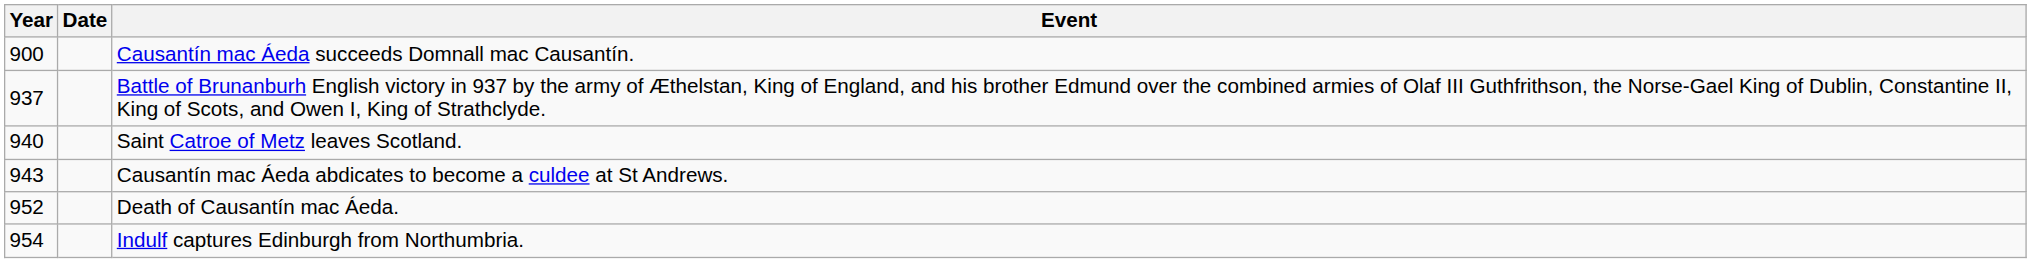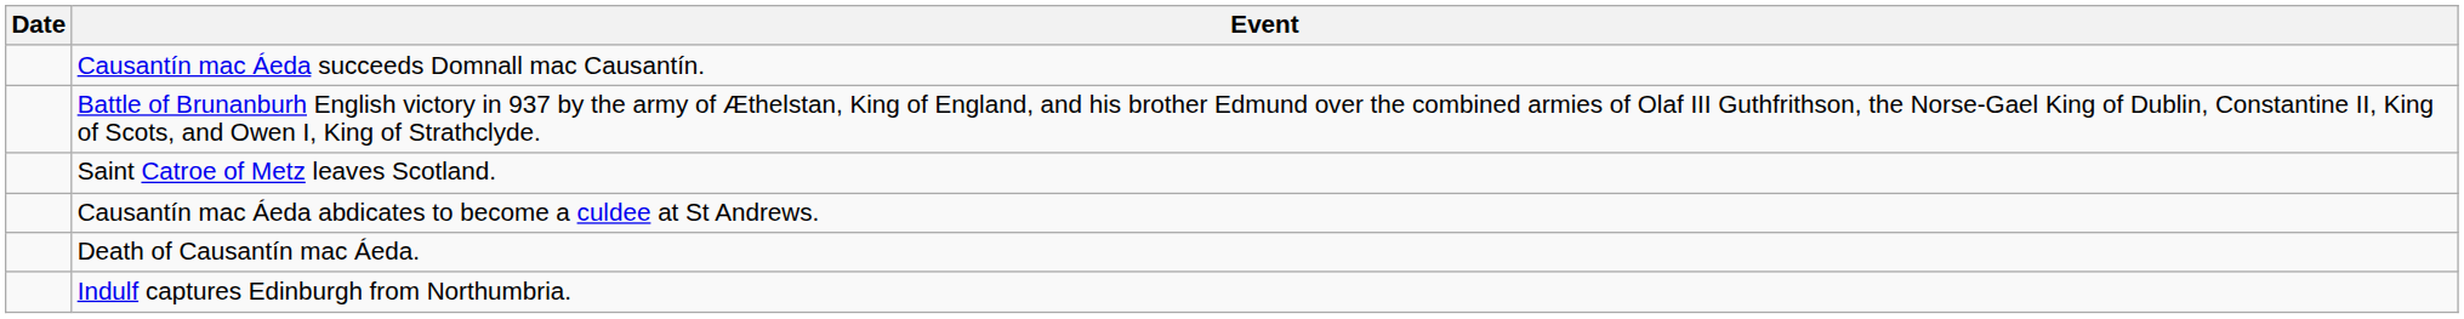 <table class="wikitable">
 <tr>
-<th style="width:6en">Year</th>
 <th style="width:15en">Date</th>
 <th>Event</th>
 </tr>
 <tr>
-<td>900</td>
 <td></td>
 <td><a href='#'>Causantín mac Áeda</a> succeeds Domnall mac Causantín.</td>
 </tr>
 <tr>
-<td>937</td>
 <td></td>
 <td><a href='#'>Battle of Brunanburh</a> English victory in 937 by the army of Æthelstan, King of England, and his brother Edmund over the combined armies of Olaf III Guthfrithson, the Norse-Gael King of Dublin, Constantine II, King of Scots, and Owen I, King of Strathclyde.</td>
 </tr>
 <tr>
-<td>940</td>
 <td></td>
 <td>Saint <a href='#'>Catroe of Metz</a> leaves Scotland.</td>
 </tr>
 <tr>
-<td>943</td>
 <td></td>
 <td>Causantín mac Áeda abdicates to become a <a href='#'>culdee</a> at St Andrews.</td>
 </tr>
 <tr>
-<td>952</td>
 <td></td>
 <td>Death of Causantín mac Áeda.</td>
 </tr>
 <tr>
-<td>954</td>
 <td></td>
 <td><a href='#'>Indulf</a> captures Edinburgh from Northumbria.</td>
 </tr>
 </table>
